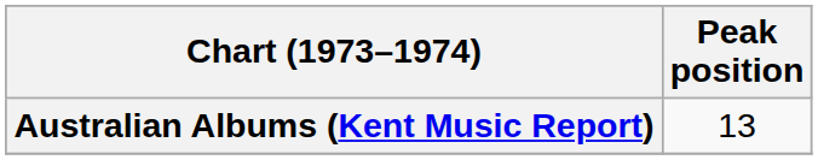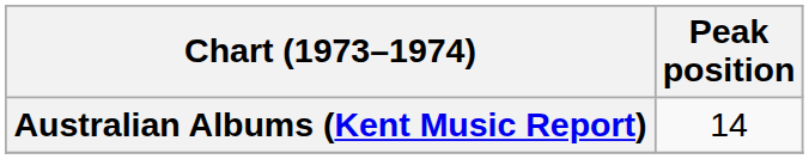 <table class="wikitable sortable plainrowheaders" style="text-align:center">
 <tr>
 <th scope="col">Chart (1973–1974)</th>
 <th scope="col">Peak<br> position</th>
 </tr>
 <tr>
 <th scope="row">Australian Albums (<a href='#'>Kent Music Report</a>)</th>
-<td align="center">13</td>
+<td align="center">14</td>
 </tr>
 <tr>
 </tr>
 <tr>
 </tr>
 <tr>
 </tr>
 <tr>
 </tr>
 </table>
